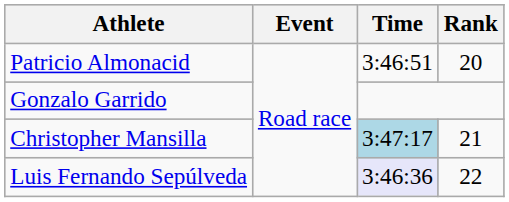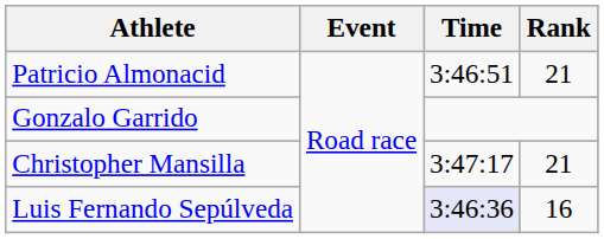 <table class="wikitable" style="font-size:90%">
 <tr>
 <th>Athlete</th>
 <th>Event</th>
 <th>Time</th>
 <th>Rank</th>
 </tr>
 <tr align=center>
 <td align=left><a href='#'>Patricio Almonacid</a></td>
 <td align=left rowspan=4><a href='#'>Road race</a></td>
 <td>3:46:51</td>
-<td>20</td>
+<td>21</td>
 </tr>
 <tr align=center>
 <td align=left><a href='#'>Gonzalo Garrido</a></td>
 <td colspan=2></td>
 </tr>
 <tr align=center>
 <td align=left><a href='#'>Christopher Mansilla</a></td>
-<td style="background: lightblue;">3:47:17</td>
+<td>3:47:17</td>
 <td>21</td>
 </tr>
 <tr align=center>
 <td align=left><a href='#'>Luis Fernando Sepúlveda</a></td>
 <td style="background: lavender;">3:46:36</td>
-<td>22</td>
+<td>16</td>
 </tr>
 </table>
